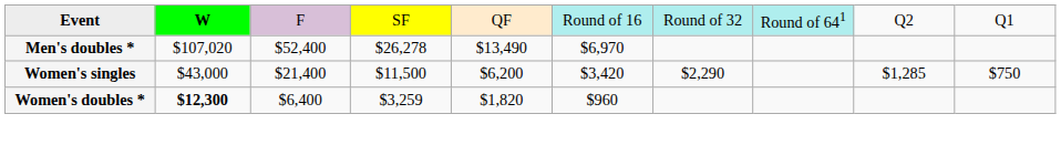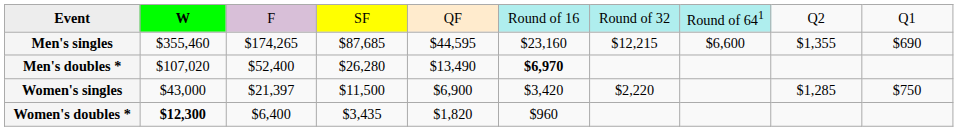 <table class=wikitable style=font-size:90%;text-align:center>
 <tr>
 <td style="width:130px; background:#ededed;"><strong>Event</strong></td>
 <td style="width:80px; background:lime;"><strong>W</strong></td>
 <td style="width:85px; background:thistle;">F</td>
 <td style="width:85px; background:#ff0;">SF</td>
 <td style="width:85px; background:#ffebcd;">QF</td>
 <td style="width:85px; background:#afeeee;">Round of 16</td>
 <td style="width:85px; background:#afeeee;">Round of 32</td>
 <td style="width:85px; background:#afeeee;">Round of 64<sup>1</sup></td>
 <td width=85>Q2</td>
 <td width=85>Q1</td>
 </tr>
 <tr>
+<td style="background:#f5f5f5;"><strong>Men's singles</strong></td>
+<td>$355,460</td>
+<td>$174,265</td>
+<td>$87,685</td>
+<td>$44,595</td>
+<td>$23,160</td>
+<td>$12,215</td>
+<td>$6,600</td>
+<td>$1,355</td>
+<td>$690</td>
+</tr>
+<tr>
 <td style="background:#f5f5f5;"><strong>Men's doubles *</strong></td>
 <td>$107,020</td>
 <td>$52,400</td>
-<td>$26,278</td>
+<td>$26,280</td>
 <td>$13,490</td>
-<td>$6,970</td>
+<td><strong>$6,970</strong></td>
 <td></td>
 <td></td>
 <td></td>
 <td></td>
 </tr>
 <tr>
 <td style="background:#f5f5f5;"><strong>Women's singles</strong></td>
 <td>$43,000</td>
-<td>$21,400</td>
+<td>$21,397</td>
 <td>$11,500</td>
-<td>$6,200</td>
+<td>$6,900</td>
 <td>$3,420</td>
-<td>$2,290</td>
+<td>$2,220</td>
 <td></td>
 <td>$1,285</td>
 <td>$750</td>
 </tr>
 <tr>
 <td style="background:#f5f5f5;"><strong>Women's doubles *</strong></td>
 <td><strong>$12,300</strong></td>
 <td>$6,400</td>
-<td>$3,259</td>
+<td>$3,435</td>
 <td>$1,820</td>
 <td>$960</td>
 <td></td>
 <td></td>
 <td></td>
 <td></td>
 </tr>
 </table>
